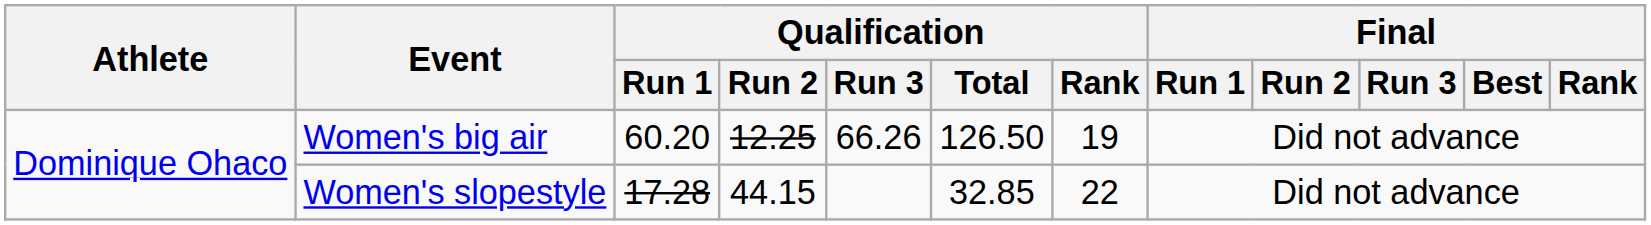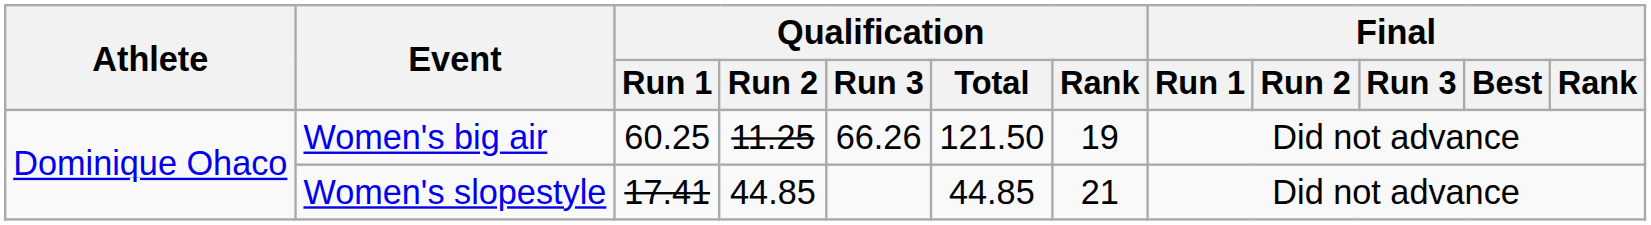 <table class=wikitable style=font-size:90%;text-align:center>
 <tr>
 <th rowspan=2>Athlete</th>
 <th rowspan=2>Event</th>
 <th colspan=5>Qualification</th>
 <th colspan=5>Final</th>
 </tr>
 <tr style=font-size:95%>
 <th>Run 1</th>
 <th>Run 2</th>
 <th>Run 3</th>
 <th>Total</th>
 <th>Rank</th>
 <th>Run 1</th>
 <th>Run 2</th>
 <th>Run 3</th>
 <th>Best</th>
 <th>Rank</th>
 </tr>
 <tr>
 <td align=left rowspan=2><a href='#'>Dominique Ohaco</a></td>
 <td align=left><a href='#'>Women's big air</a></td>
-<td>60.20</td>
-<td><s>12.25</s></td>
+<td>60.25</td>
+<td><s>11.25</s></td>
 <td>66.26</td>
-<td>126.50</td>
+<td>121.50</td>
 <td>19</td>
 <td colspan=5>Did not advance</td>
 </tr>
 <tr>
 <td align=left><a href='#'>Women's slopestyle</a></td>
-<td><s>17.28</s></td>
-<td>44.15</td>
+<td><s>17.41</s></td>
+<td>44.85</td>
 <td></td>
-<td>32.85</td>
-<td>22</td>
+<td>44.85</td>
+<td>21</td>
 <td colspan=5>Did not advance</td>
 </tr>
 </table>
